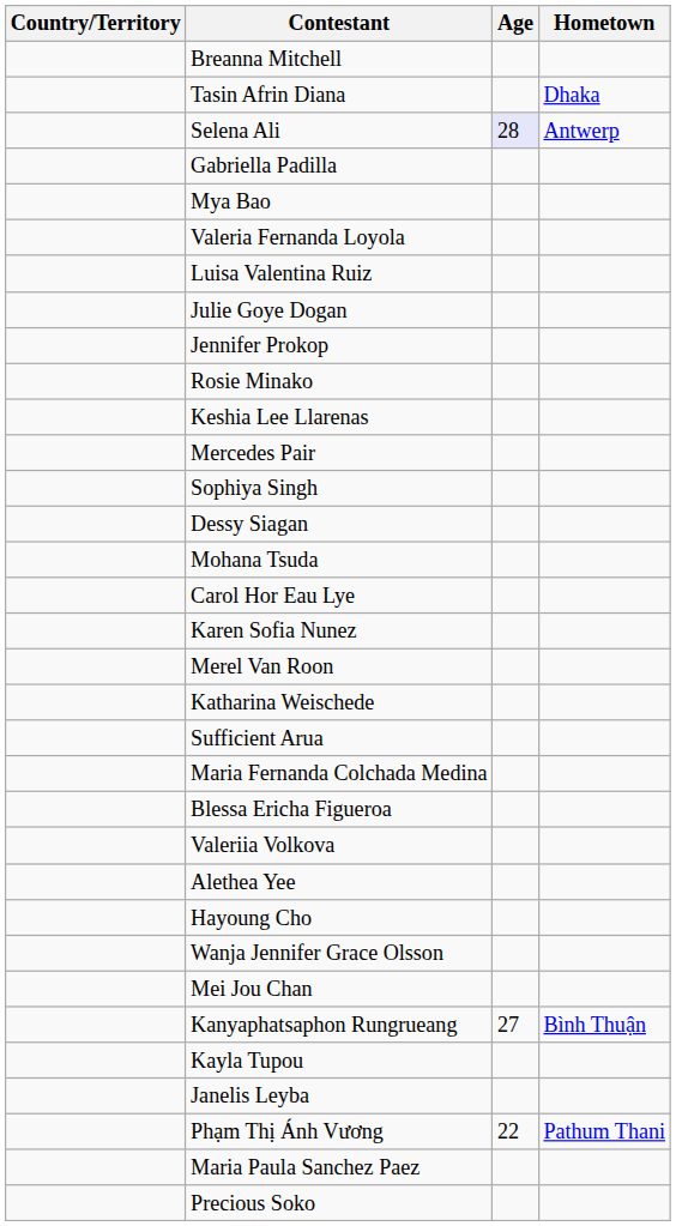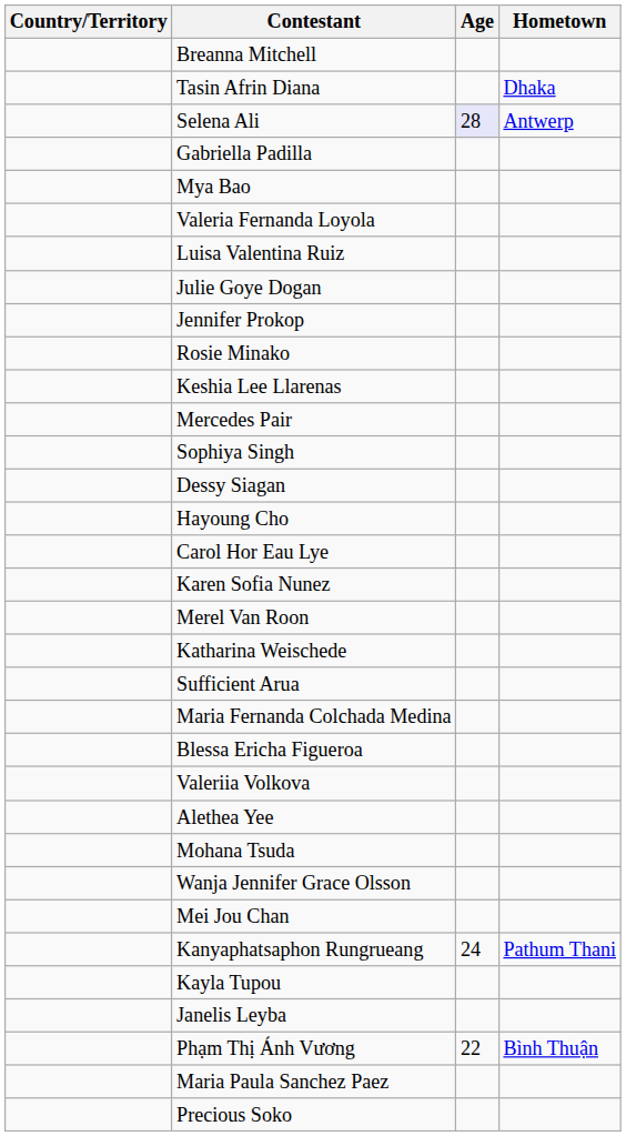 <table class="wikitable sortable" style="font-size: 95%;">
 <tr>
 <th>Country/Territory</th>
 <th>Contestant</th>
 <th>Age</th>
 <th>Hometown</th>
 </tr>
 <tr>
 <td></td>
 <td>Breanna Mitchell</td>
 <td></td>
 <td></td>
 </tr>
 <tr>
 <td></td>
 <td>Tasin Afrin Diana</td>
 <td></td>
 <td><a href='#'>Dhaka</a></td>
 </tr>
 <tr>
 <td></td>
 <td>Selena Ali</td>
 <td style="background: lavender;">28</td>
 <td><a href='#'>Antwerp</a></td>
 </tr>
 <tr>
 <td></td>
 <td>Gabriella Padilla</td>
 <td></td>
 <td></td>
 </tr>
 <tr>
 <td></td>
 <td>Mya Bao</td>
 <td></td>
 <td></td>
 </tr>
 <tr>
 <td></td>
 <td>Valeria Fernanda Loyola</td>
 <td></td>
 <td></td>
 </tr>
 <tr>
 <td></td>
 <td>Luisa Valentina Ruiz</td>
 <td></td>
 <td></td>
 </tr>
 <tr>
 <td></td>
 <td>Julie Goye Dogan</td>
 <td></td>
 <td></td>
 </tr>
 <tr>
 <td></td>
 <td>Jennifer Prokop</td>
 <td></td>
 <td></td>
 </tr>
 <tr>
 <td></td>
 <td>Rosie Minako</td>
 <td></td>
 <td></td>
 </tr>
 <tr>
 <td></td>
 <td>Keshia Lee Llarenas</td>
 <td></td>
 <td></td>
 </tr>
 <tr>
 <td></td>
 <td>Mercedes Pair</td>
 <td></td>
 <td></td>
 </tr>
 <tr>
 <td></td>
 <td>Sophiya Singh</td>
 <td></td>
 <td></td>
 </tr>
 <tr>
 <td></td>
 <td>Dessy Siagan</td>
 <td></td>
 <td></td>
 </tr>
 <tr>
 <td></td>
-<td>Mohana Tsuda</td>
+<td>Hayoung Cho</td>
 <td></td>
 <td></td>
 </tr>
 <tr>
 <td></td>
 <td>Carol Hor Eau Lye</td>
 <td></td>
 <td></td>
 </tr>
 <tr>
 <td></td>
 <td>Karen Sofia Nunez</td>
 <td></td>
 <td></td>
 </tr>
 <tr>
 <td></td>
 <td>Merel Van Roon</td>
 <td></td>
 <td></td>
 </tr>
 <tr>
 <td></td>
 <td>Katharina Weischede</td>
 <td></td>
 <td></td>
 </tr>
 <tr>
 <td></td>
 <td>Sufficient Arua</td>
 <td></td>
 <td></td>
 </tr>
 <tr>
 <td></td>
 <td>Maria Fernanda Colchada Medina</td>
 <td></td>
 <td></td>
 </tr>
 <tr>
 <td></td>
 <td>Blessa Ericha Figueroa</td>
 <td></td>
 <td></td>
 </tr>
 <tr>
 <td></td>
 <td>Valeriia Volkova</td>
 <td></td>
 <td></td>
 </tr>
 <tr>
 <td></td>
 <td>Alethea Yee</td>
 <td></td>
 <td></td>
 </tr>
 <tr>
 <td></td>
-<td>Hayoung Cho</td>
+<td>Mohana Tsuda</td>
 <td></td>
 <td></td>
 </tr>
 <tr>
 <td></td>
 <td>Wanja Jennifer Grace Olsson</td>
 <td></td>
 <td></td>
 </tr>
 <tr>
 <td></td>
 <td>Mei Jou Chan</td>
 <td></td>
 <td></td>
 </tr>
 <tr>
 <td></td>
 <td>Kanyaphatsaphon Rungrueang</td>
-<td>27</td>
-<td><a href='#'>Bình Thuận</a></td>
+<td>24</td>
+<td><a href='#'>Pathum Thani</a></td>
 </tr>
 <tr>
 <td></td>
 <td>Kayla Tupou</td>
 <td></td>
 <td></td>
 </tr>
 <tr>
 <td></td>
 <td>Janelis Leyba</td>
 <td></td>
 <td></td>
 </tr>
 <tr>
 <td></td>
 <td>Phạm Thị Ánh Vương</td>
 <td>22</td>
-<td><a href='#'>Pathum Thani</a></td>
+<td><a href='#'>Bình Thuận</a></td>
 </tr>
 <tr>
 <td></td>
 <td>Maria Paula Sanchez Paez</td>
 <td></td>
 <td></td>
 </tr>
 <tr>
 <td></td>
 <td>Precious Soko</td>
 <td></td>
 <td></td>
 </tr>
 </table>
